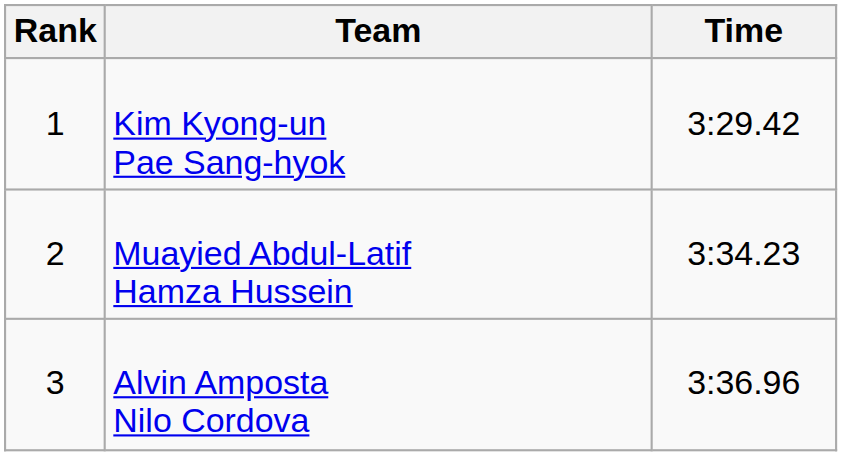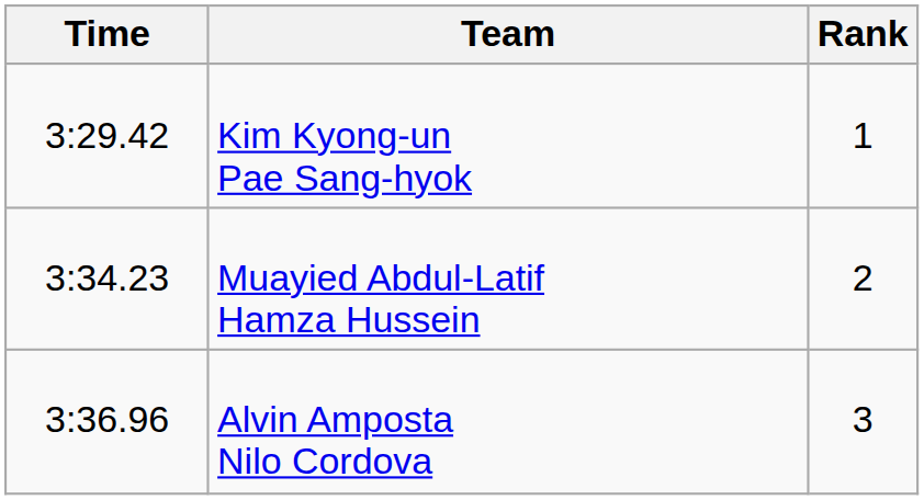 <table class=wikitable style="text-align:center">
 <tr>
+<th width=80>Time</th>
+<th width=250>Team</th>
 <th width=40>Rank</th>
-<th width=250>Team</th>
-<th width=80>Time</th>
 </tr>
 <tr>
+<td>3:29.42</td>
+<td align=left><br><a href='#'>Kim Kyong-un</a><br><a href='#'>Pae Sang-hyok</a></td>
 <td>1</td>
-<td align=left><br><a href='#'>Kim Kyong-un</a><br><a href='#'>Pae Sang-hyok</a></td>
-<td>3:29.42</td>
 </tr>
 <tr>
+<td>3:34.23</td>
+<td align=left><br><a href='#'>Muayied Abdul-Latif</a><br><a href='#'>Hamza Hussein</a></td>
 <td>2</td>
-<td align=left><br><a href='#'>Muayied Abdul-Latif</a><br><a href='#'>Hamza Hussein</a></td>
-<td>3:34.23</td>
 </tr>
 <tr>
+<td>3:36.96</td>
+<td align=left><br><a href='#'>Alvin Amposta</a><br><a href='#'>Nilo Cordova</a></td>
 <td>3</td>
-<td align=left><br><a href='#'>Alvin Amposta</a><br><a href='#'>Nilo Cordova</a></td>
-<td>3:36.96</td>
 </tr>
 </table>
